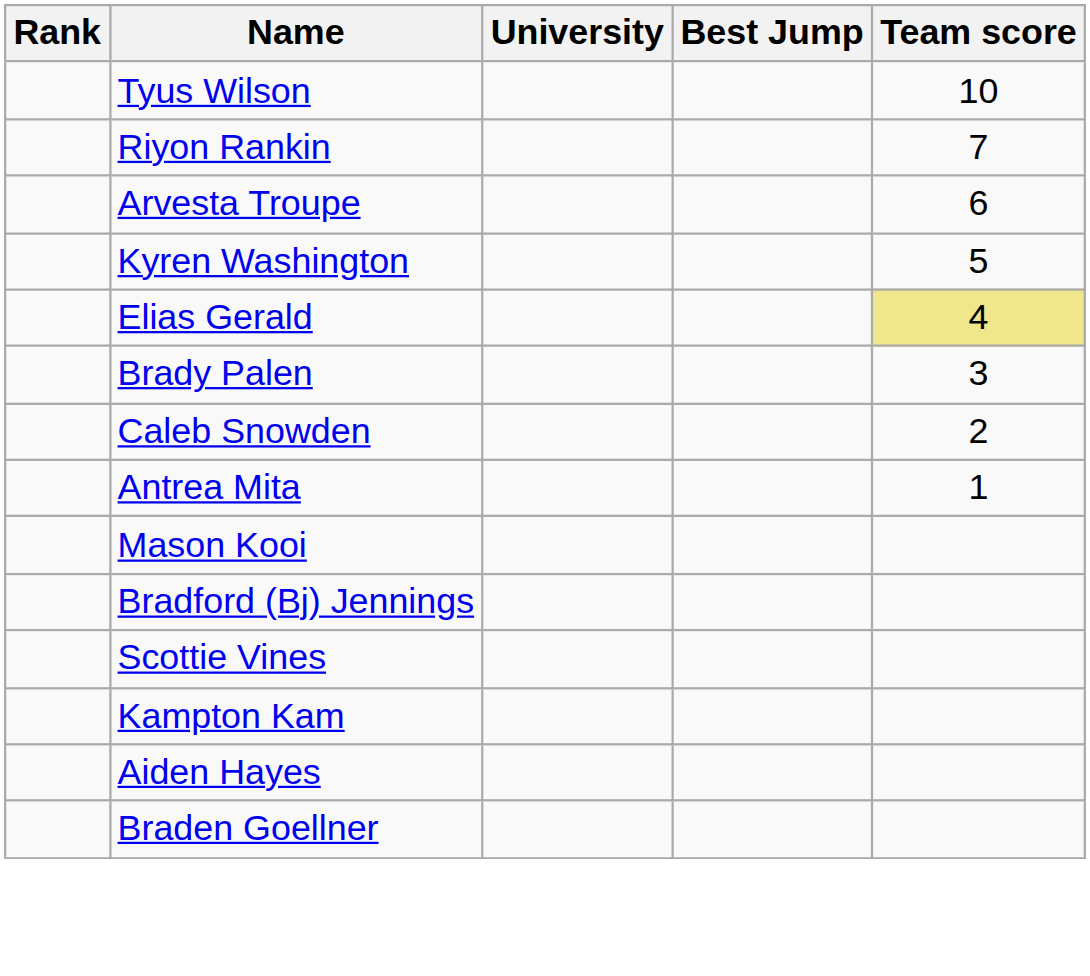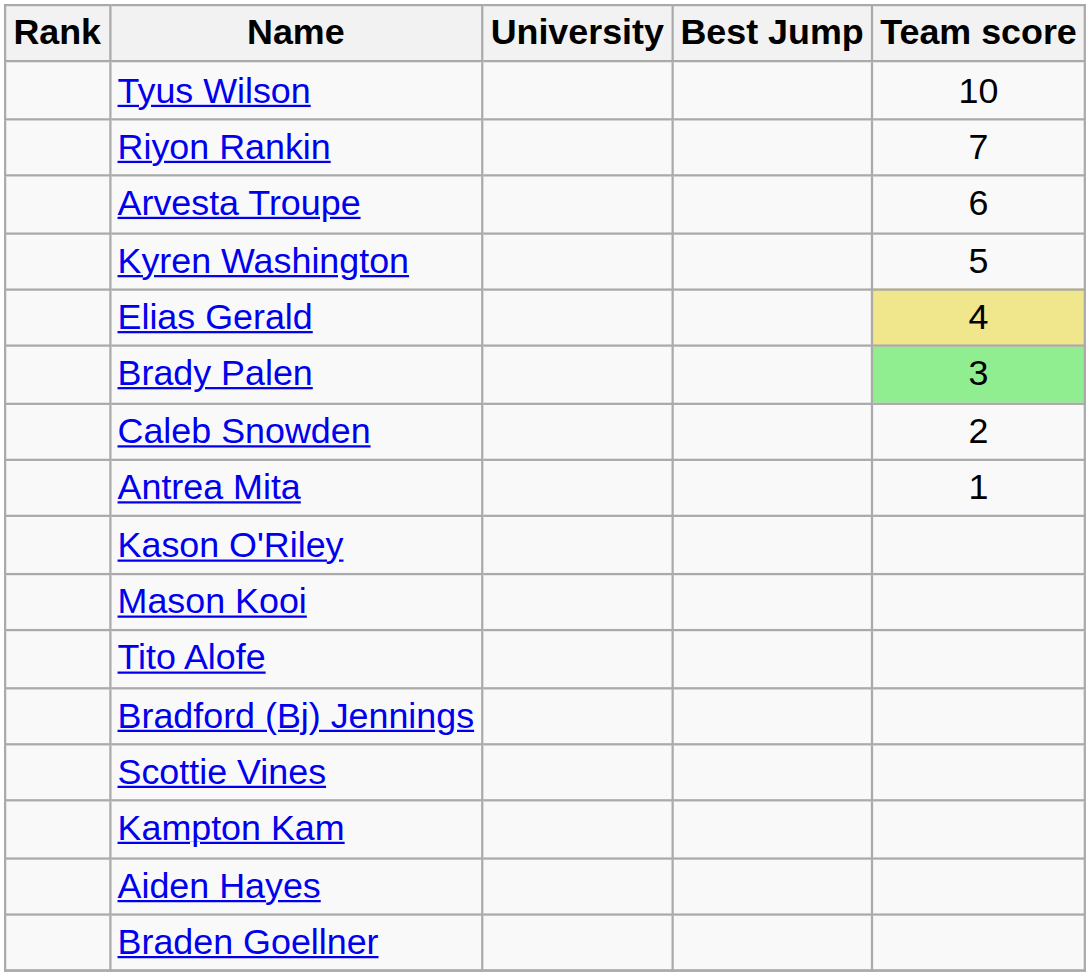 <table class="wikitable sortable" style="text-align:center">
 <tr>
 <th>Rank</th>
 <th>Name</th>
 <th>University</th>
 <th>Best Jump</th>
 <th>Team score</th>
 </tr>
 <tr>
 <td></td>
 <td align=left> <a href='#'>Tyus Wilson</a></td>
 <td></td>
 <td><strong></strong></td>
 <td>10  </td>
 </tr>
 <tr>
 <td></td>
 <td align=left> <a href='#'>Riyon Rankin</a></td>
 <td></td>
 <td><strong></strong></td>
 <td>7</td>
 </tr>
 <tr>
 <td></td>
 <td align=left> <a href='#'>Arvesta Troupe</a></td>
 <td></td>
 <td><strong></strong></td>
 <td>6</td>
 </tr>
 <tr>
 <td></td>
 <td align=left> <a href='#'>Kyren Washington</a></td>
 <td></td>
 <td><strong></strong></td>
 <td>5</td>
 </tr>
 <tr>
 <td></td>
 <td align=left> <a href='#'>Elias Gerald</a></td>
 <td></td>
 <td><strong></strong></td>
 <td style="background: khaki;">4</td>
 </tr>
 <tr>
 <td></td>
 <td align=left> <a href='#'>Brady Palen</a></td>
 <td></td>
 <td><strong></strong></td>
-<td>3</td>
+<td style="background: lightgreen;">3</td>
 </tr>
 <tr>
 <td></td>
 <td align=left> <a href='#'>Caleb Snowden</a></td>
 <td></td>
 <td><strong></strong></td>
 <td>2</td>
 </tr>
 <tr>
 <td></td>
 <td align=left> <a href='#'>Antrea Mita</a></td>
 <td></td>
 <td><strong></strong></td>
 <td>1</td>
 </tr>
 <tr>
 <td></td>
+<td align=left> <a href='#'>Kason O'Riley</a></td>
+<td></td>
+<td><strong></strong></td>
+<td></td>
+</tr>
+<tr>
+<td></td>
 <td align=left> <a href='#'>Mason Kooi</a></td>
+<td></td>
+<td><strong></strong></td>
+<td></td>
+</tr>
+<tr>
+<td></td>
+<td align=left> <a href='#'>Tito Alofe</a></td>
 <td></td>
 <td><strong></strong></td>
 <td></td>
 </tr>
 <tr>
 <td></td>
 <td align=left> <a href='#'>Bradford (Bj) Jennings</a></td>
 <td></td>
 <td><strong></strong></td>
 <td></td>
 </tr>
 <tr>
 <td></td>
 <td align=left> <a href='#'>Scottie Vines</a></td>
 <td></td>
 <td><strong></strong></td>
 <td></td>
 </tr>
 <tr>
 <td></td>
 <td align=left> <a href='#'>Kampton Kam</a></td>
 <td></td>
 <td><strong></strong></td>
 <td></td>
 </tr>
 <tr>
 <td></td>
 <td align=left> <a href='#'>Aiden Hayes</a></td>
 <td></td>
 <td><strong></strong></td>
 <td></td>
 </tr>
 <tr>
 <td></td>
 <td align=left> <a href='#'>Braden Goellner</a></td>
 <td></td>
 <td><strong></strong></td>
 <td></td>
 </tr>
 <tr>
 </tr>
 </table>
